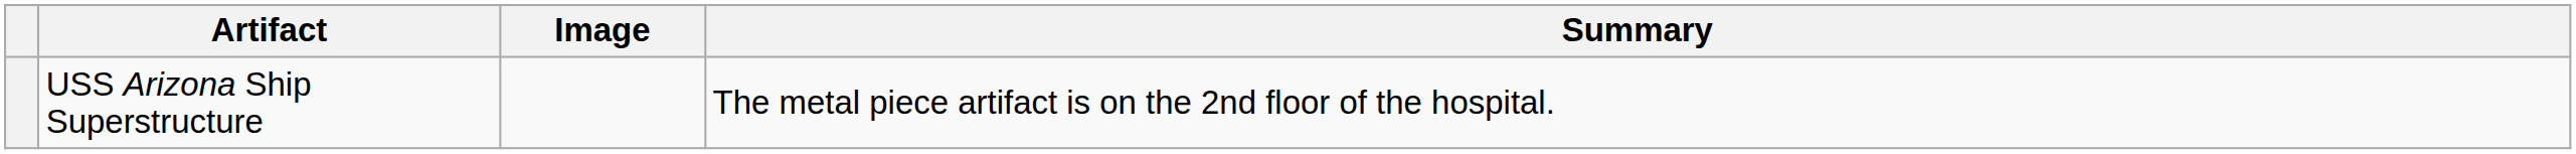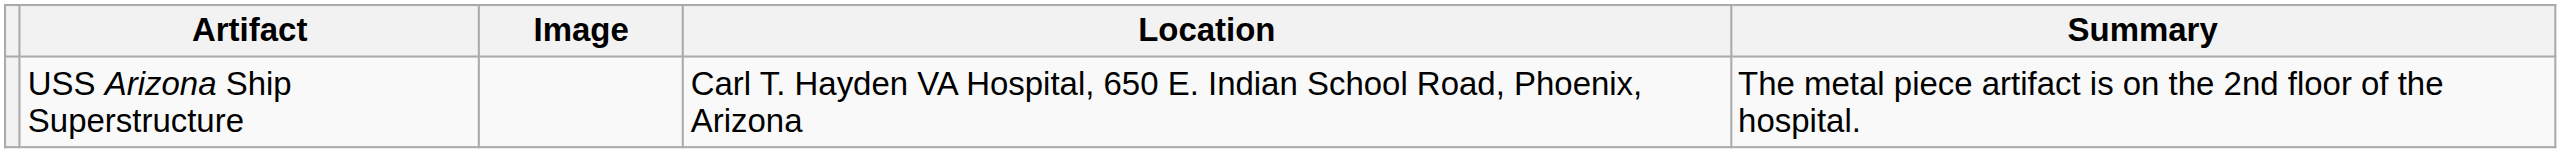 <table class="wikitable sortable" style="width:98%">
 <tr>
 <th></th>
 <th width = 18% >Artifact</th>
 <th width = 8% class="unsortable" >Image</th>
+<th>Location</th>
 <th class="unsortable" >Summary</th>
 </tr>
 <tr ->
 <th></th>
 <td>USS <em>Arizona</em> Ship Superstructure</td>
 <td></td>
+<td>Carl T. Hayden VA Hospital, 650 E. Indian School Road, Phoenix, Arizona</td>
 <td>The metal piece artifact is on the 2nd floor of the hospital.</td>
 </tr>
 </table>
